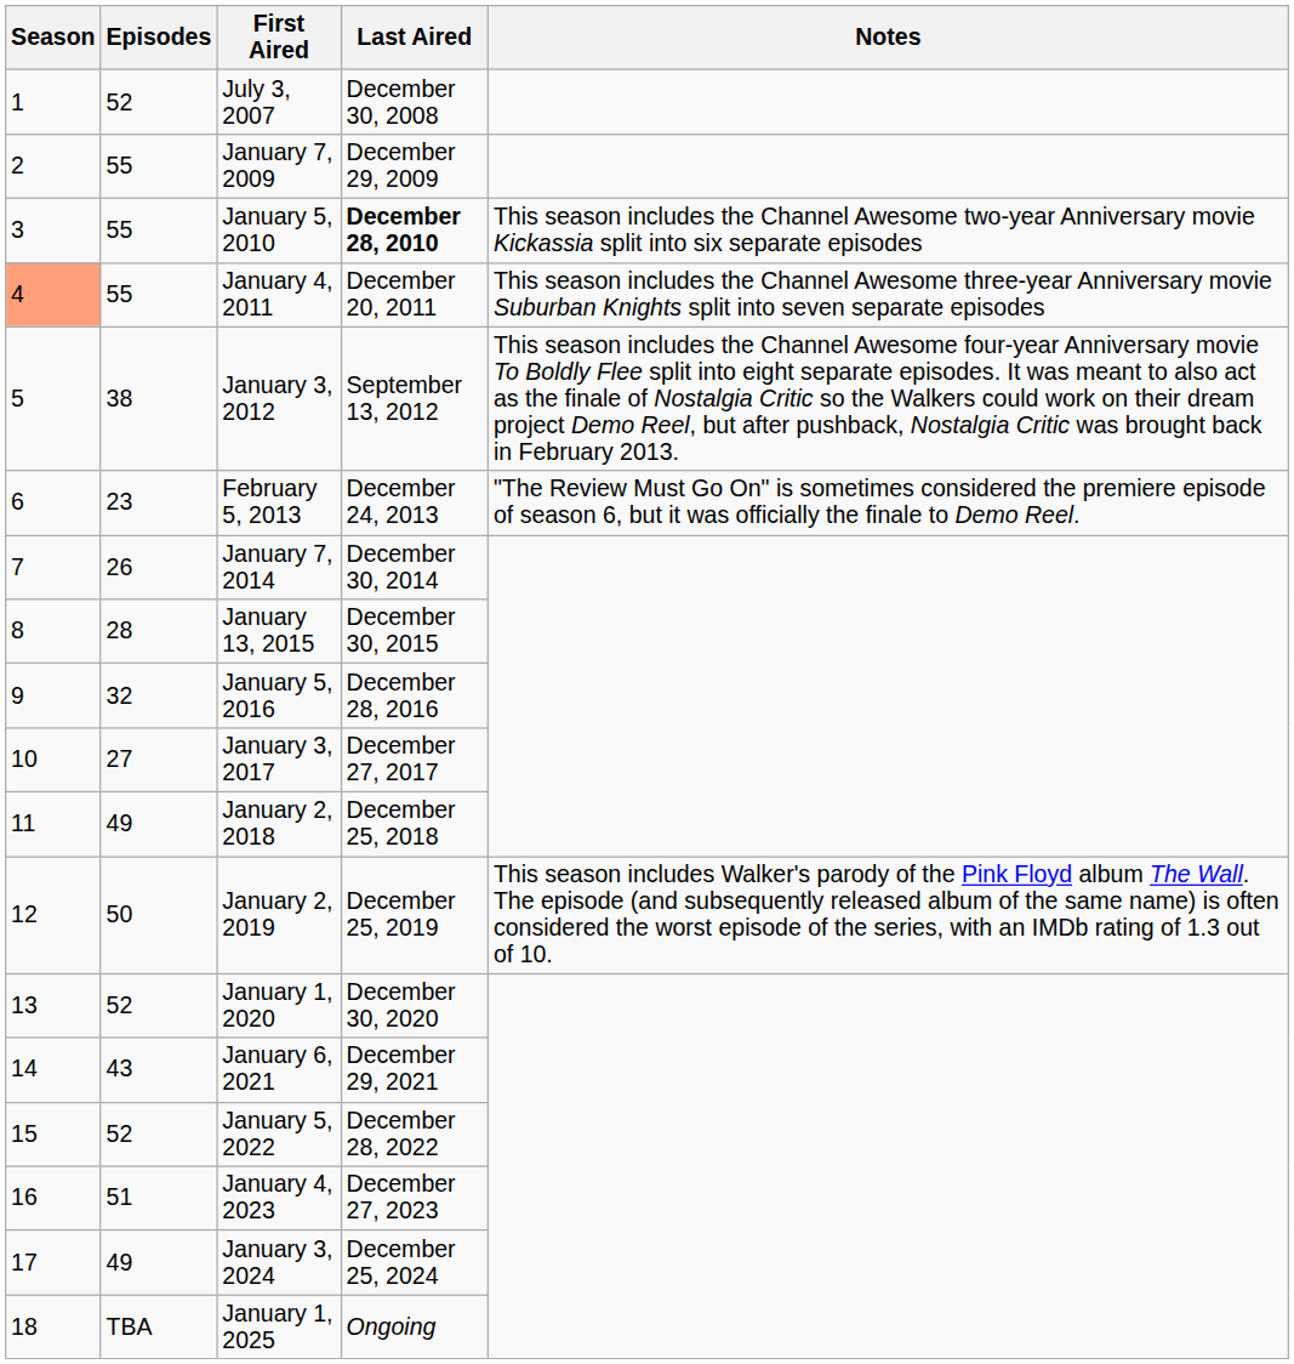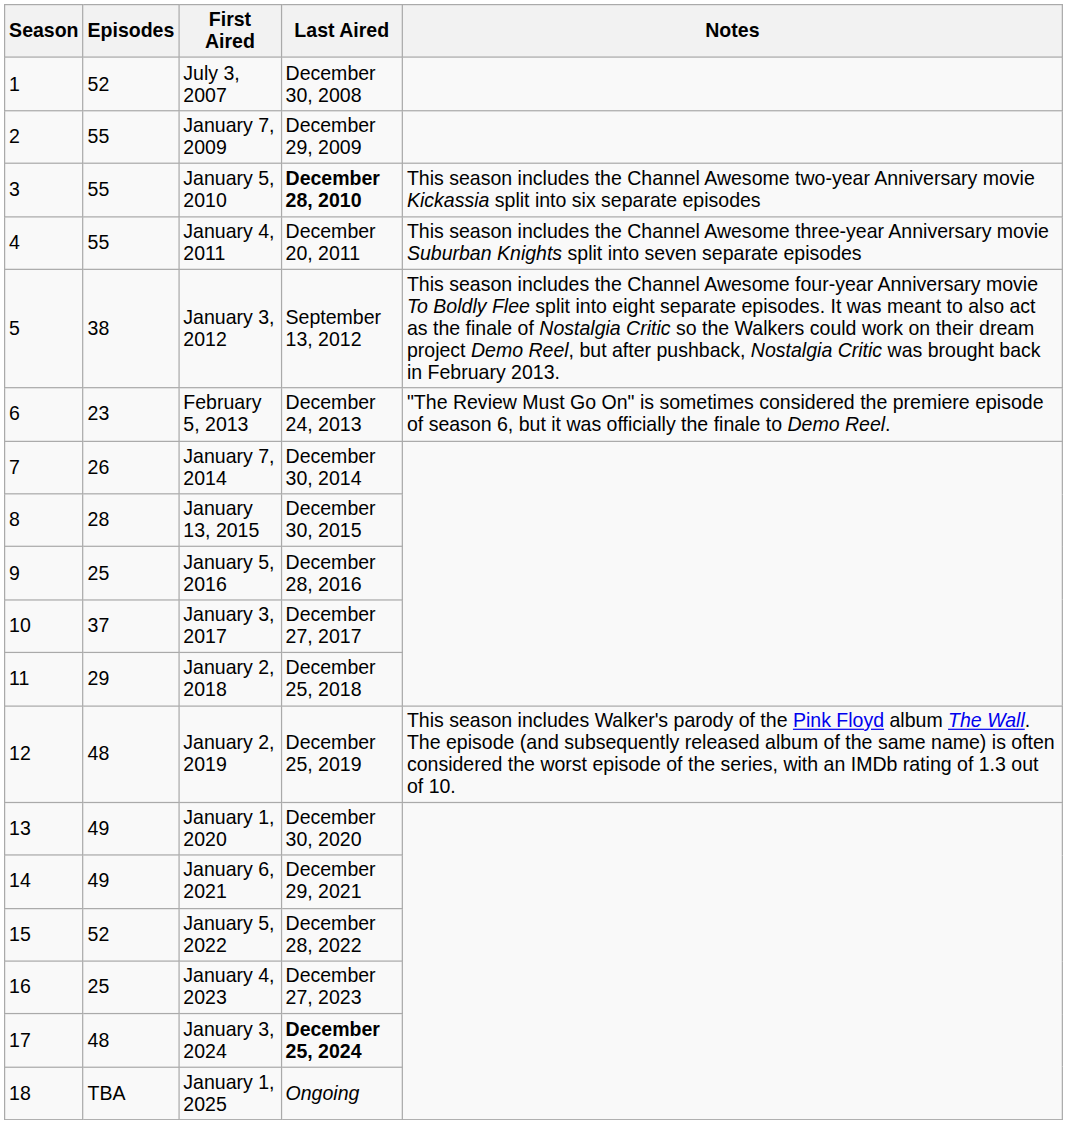 <table class="wikitable">
 <tr>
 <th>Season</th>
 <th>Episodes</th>
 <th>First Aired</th>
 <th>Last Aired</th>
 <th>Notes</th>
 </tr>
 <tr>
 <td>1</td>
 <td>52</td>
 <td>July 3, 2007</td>
 <td>December 30, 2008</td>
 <td></td>
 </tr>
 <tr>
 <td>2</td>
 <td>55</td>
 <td>January 7, 2009</td>
 <td>December 29, 2009</td>
 <td></td>
 </tr>
 <tr>
 <td>3</td>
 <td>55</td>
 <td>January 5, 2010</td>
 <td><strong>December 28, 2010</strong></td>
 <td>This season includes the Channel Awesome two-year Anniversary movie <em>Kickassia</em> split into six separate episodes</td>
 </tr>
 <tr>
-<td style="background: lightsalmon;">4</td>
+<td>4</td>
 <td>55</td>
 <td>January 4, 2011</td>
 <td>December 20, 2011</td>
 <td>This season includes the Channel Awesome three-year Anniversary movie <em>Suburban Knights</em> split into seven separate episodes</td>
 </tr>
 <tr>
 <td>5</td>
 <td>38</td>
 <td>January 3, 2012</td>
 <td>September 13, 2012</td>
 <td>This season includes the Channel Awesome four-year Anniversary movie <em>To Boldly Flee</em> split into eight separate episodes. It was meant to also act as the finale of <em>Nostalgia Critic</em> so the Walkers could work on their dream project <em>Demo Reel</em>, but after pushback, <em>Nostalgia Critic</em> was brought back in February 2013.</td>
 </tr>
 <tr>
 <td>6</td>
 <td>23</td>
 <td>February 5, 2013</td>
 <td>December 24, 2013</td>
 <td>"The Review Must Go On" is sometimes considered the premiere episode of season 6, but it was officially the finale to <em>Demo Reel</em>.</td>
 </tr>
 <tr>
 <td>7</td>
 <td>26</td>
 <td>January 7, 2014</td>
 <td>December 30, 2014</td>
 </tr>
 <tr>
 <td>8</td>
 <td>28</td>
 <td>January 13, 2015</td>
 <td>December 30, 2015</td>
 </tr>
 <tr>
 <td>9</td>
-<td>32</td>
+<td>25</td>
 <td>January 5, 2016</td>
 <td>December 28, 2016</td>
 </tr>
 <tr>
 <td>10</td>
-<td>27</td>
+<td>37</td>
 <td>January 3, 2017</td>
 <td>December 27, 2017</td>
 </tr>
 <tr>
 <td>11</td>
-<td>49</td>
+<td>29</td>
 <td>January 2, 2018</td>
 <td>December 25, 2018</td>
 </tr>
 <tr>
 <td>12</td>
-<td>50</td>
+<td>48</td>
 <td>January 2, 2019</td>
 <td>December 25, 2019</td>
 <td>This season includes Walker's parody of the <a href='#'>Pink Floyd</a> album <em><a href='#'>The Wall</a></em>. The episode (and subsequently released album of the same name) is often considered the worst episode of the series, with an IMDb rating of 1.3 out of 10.</td>
 </tr>
 <tr>
 <td>13</td>
-<td>52</td>
+<td>49</td>
 <td>January 1, 2020</td>
 <td>December 30, 2020</td>
 </tr>
 <tr>
 <td>14</td>
-<td>43</td>
+<td>49</td>
 <td>January 6, 2021</td>
 <td>December 29, 2021</td>
 </tr>
 <tr>
 <td>15</td>
 <td>52</td>
 <td>January 5, 2022</td>
 <td>December 28, 2022</td>
 </tr>
 <tr>
 <td>16</td>
-<td>51</td>
+<td>25</td>
 <td>January 4, 2023</td>
 <td>December 27, 2023</td>
 </tr>
 <tr>
 <td>17</td>
-<td>49</td>
+<td>48</td>
 <td>January 3, 2024</td>
-<td>December 25, 2024</td>
+<td><strong>December 25, 2024</strong></td>
 </tr>
 <tr>
 <td>18</td>
 <td>TBA</td>
 <td>January 1, 2025</td>
 <td><em>Ongoing</em></td>
 </tr>
 </table>
